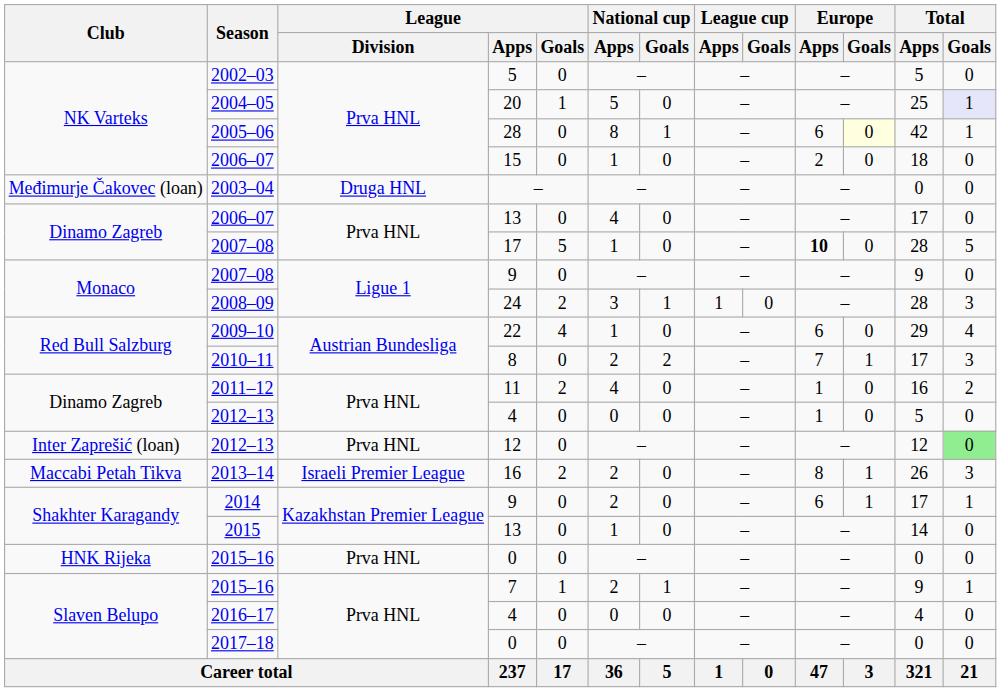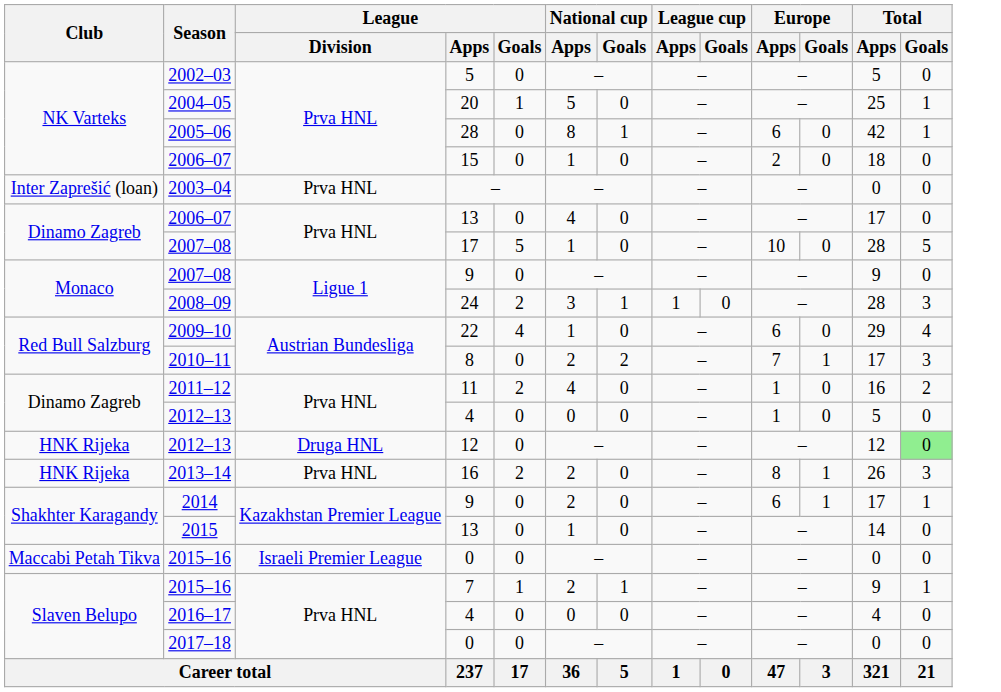 <table class="wikitable" style="text-align:center">
 <tr>
 <th rowspan="2">Club</th>
 <th rowspan="2">Season</th>
 <th colspan="3">League</th>
 <th colspan="2">National cup</th>
 <th colspan="2">League cup</th>
 <th colspan="2">Europe</th>
 <th colspan="2">Total</th>
 </tr>
 <tr>
 <th>Division</th>
 <th>Apps</th>
 <th>Goals</th>
 <th>Apps</th>
 <th>Goals</th>
 <th>Apps</th>
 <th>Goals</th>
 <th>Apps</th>
 <th>Goals</th>
 <th>Apps</th>
 <th>Goals</th>
 </tr>
 <tr>
 <td rowspan="4"><a href='#'>NK Varteks</a></td>
 <td><a href='#'>2002–03</a></td>
 <td rowspan="4"><a href='#'>Prva HNL</a></td>
 <td>5</td>
 <td>0</td>
 <td colspan="2">–</td>
 <td colspan="2">–</td>
 <td colspan="2">–</td>
 <td>5</td>
 <td>0</td>
 </tr>
 <tr>
 <td><a href='#'>2004–05</a></td>
 <td>20</td>
 <td>1</td>
 <td>5</td>
 <td>0</td>
 <td colspan="2">–</td>
 <td colspan="2">–</td>
 <td>25</td>
-<td style="background: lavender;">1</td>
+<td>1</td>
 </tr>
 <tr>
 <td><a href='#'>2005–06</a></td>
 <td>28</td>
 <td>0</td>
 <td>8</td>
 <td>1</td>
 <td colspan="2">–</td>
 <td>6</td>
-<td style="background: lightyellow;">0</td>
+<td>0</td>
 <td>42</td>
 <td>1</td>
 </tr>
 <tr>
 <td><a href='#'>2006–07</a></td>
 <td>15</td>
 <td>0</td>
 <td>1</td>
 <td>0</td>
 <td colspan="2">–</td>
 <td>2</td>
 <td>0</td>
 <td>18</td>
 <td>0</td>
 </tr>
 <tr>
-<td><a href='#'>Međimurje Čakovec</a> (loan)</td>
+<td><a href='#'>Inter Zaprešić</a> (loan)</td>
 <td><a href='#'>2003–04</a></td>
-<td><a href='#'>Druga HNL</a></td>
+<td>Prva HNL</td>
 <td colspan="2">–</td>
 <td colspan="2">–</td>
 <td colspan="2">–</td>
 <td colspan="2">–</td>
 <td>0</td>
 <td>0</td>
 </tr>
 <tr>
 <td rowspan="2"><a href='#'>Dinamo Zagreb</a></td>
 <td><a href='#'>2006–07</a></td>
 <td rowspan="2">Prva HNL</td>
 <td>13</td>
 <td>0</td>
 <td>4</td>
 <td>0</td>
 <td colspan="2">–</td>
 <td colspan="2">–</td>
 <td>17</td>
 <td>0</td>
 </tr>
 <tr>
 <td><a href='#'>2007–08</a></td>
 <td>17</td>
 <td>5</td>
 <td>1</td>
 <td>0</td>
 <td colspan="2">–</td>
-<td><strong>10</strong></td>
+<td>10</td>
 <td>0</td>
 <td>28</td>
 <td>5</td>
 </tr>
 <tr>
 <td rowspan="2"><a href='#'>Monaco</a></td>
 <td><a href='#'>2007–08</a></td>
 <td rowspan="2"><a href='#'>Ligue 1</a></td>
 <td>9</td>
 <td>0</td>
 <td colspan="2">–</td>
 <td colspan="2">–</td>
 <td colspan="2">–</td>
 <td>9</td>
 <td>0</td>
 </tr>
 <tr>
 <td><a href='#'>2008–09</a></td>
 <td>24</td>
 <td>2</td>
 <td>3</td>
 <td>1</td>
 <td>1</td>
 <td>0</td>
 <td colspan="2">–</td>
 <td>28</td>
 <td>3</td>
 </tr>
 <tr>
 <td rowspan="2"><a href='#'>Red Bull Salzburg</a></td>
 <td><a href='#'>2009–10</a></td>
 <td rowspan="2"><a href='#'>Austrian Bundesliga</a></td>
 <td>22</td>
 <td>4</td>
 <td>1</td>
 <td>0</td>
 <td colspan="2">–</td>
 <td>6</td>
 <td>0</td>
 <td>29</td>
 <td>4</td>
 </tr>
 <tr>
 <td><a href='#'>2010–11</a></td>
 <td>8</td>
 <td>0</td>
 <td>2</td>
 <td>2</td>
 <td colspan="2">–</td>
 <td>7</td>
 <td>1</td>
 <td>17</td>
 <td>3</td>
 </tr>
 <tr>
 <td rowspan="2">Dinamo Zagreb</td>
 <td><a href='#'>2011–12</a></td>
 <td rowspan="2">Prva HNL</td>
 <td>11</td>
 <td>2</td>
 <td>4</td>
 <td>0</td>
 <td colspan="2">–</td>
 <td>1</td>
 <td>0</td>
 <td>16</td>
 <td>2</td>
 </tr>
 <tr>
 <td><a href='#'>2012–13</a></td>
 <td>4</td>
 <td>0</td>
 <td>0</td>
 <td>0</td>
 <td colspan="2">–</td>
 <td>1</td>
 <td>0</td>
 <td>5</td>
 <td>0</td>
 </tr>
 <tr>
-<td><a href='#'>Inter Zaprešić</a> (loan)</td>
+<td><a href='#'>HNK Rijeka</a></td>
 <td><a href='#'>2012–13</a></td>
-<td>Prva HNL</td>
+<td><a href='#'>Druga HNL</a></td>
 <td>12</td>
 <td>0</td>
 <td colspan="2">–</td>
 <td colspan="2">–</td>
 <td colspan="2">–</td>
 <td>12</td>
 <td style="background: lightgreen;">0</td>
 </tr>
 <tr>
-<td><a href='#'>Maccabi Petah Tikva</a></td>
+<td><a href='#'>HNK Rijeka</a></td>
 <td><a href='#'>2013–14</a></td>
-<td><a href='#'>Israeli Premier League</a></td>
+<td>Prva HNL</td>
 <td>16</td>
 <td>2</td>
 <td>2</td>
 <td>0</td>
 <td colspan="2">–</td>
 <td>8</td>
 <td>1</td>
 <td>26</td>
 <td>3</td>
 </tr>
 <tr>
 <td rowspan="2"><a href='#'>Shakhter Karagandy</a></td>
 <td><a href='#'>2014</a></td>
 <td rowspan="2"><a href='#'>Kazakhstan Premier League</a></td>
 <td>9</td>
 <td>0</td>
 <td>2</td>
 <td>0</td>
 <td colspan="2">–</td>
 <td>6</td>
 <td>1</td>
 <td>17</td>
 <td>1</td>
 </tr>
 <tr>
 <td><a href='#'>2015</a></td>
 <td>13</td>
 <td>0</td>
 <td>1</td>
 <td>0</td>
 <td colspan="2">–</td>
 <td colspan="2">–</td>
 <td>14</td>
 <td>0</td>
 </tr>
 <tr>
-<td><a href='#'>HNK Rijeka</a></td>
+<td><a href='#'>Maccabi Petah Tikva</a></td>
 <td><a href='#'>2015–16</a></td>
-<td>Prva HNL</td>
+<td><a href='#'>Israeli Premier League</a></td>
 <td>0</td>
 <td>0</td>
 <td colspan="2">–</td>
 <td colspan="2">–</td>
 <td colspan="2">–</td>
 <td>0</td>
 <td>0</td>
 </tr>
 <tr>
 <td rowspan="3"><a href='#'>Slaven Belupo</a></td>
 <td><a href='#'>2015–16</a></td>
 <td rowspan="3">Prva HNL</td>
 <td>7</td>
 <td>1</td>
 <td>2</td>
 <td>1</td>
 <td colspan="2">–</td>
 <td colspan="2">–</td>
 <td>9</td>
 <td>1</td>
 </tr>
 <tr>
 <td><a href='#'>2016–17</a></td>
 <td>4</td>
 <td>0</td>
 <td>0</td>
 <td>0</td>
 <td colspan="2">–</td>
 <td colspan="2">–</td>
 <td>4</td>
 <td>0</td>
 </tr>
 <tr>
 <td><a href='#'>2017–18</a></td>
 <td>0</td>
 <td>0</td>
 <td colspan="2">–</td>
 <td colspan="2">–</td>
 <td colspan="2">–</td>
 <td>0</td>
 <td>0</td>
 </tr>
 <tr>
 <th colspan="3">Career total</th>
 <th>237</th>
 <th>17</th>
 <th>36</th>
 <th>5</th>
 <th>1</th>
 <th>0</th>
 <th>47</th>
 <th>3</th>
 <th>321</th>
 <th>21</th>
 </tr>
 </table>
